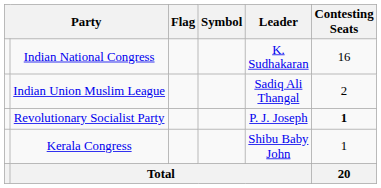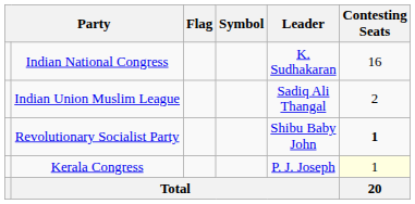 <table class="wikitable" style="text-align:center">
 <tr>
 <th colspan="2" style="width: 40px;">Party</th>
 <th style="width: 20px;">Flag</th>
 <th style="width: 20px;">Symbol</th>
 <th style="width: 20px;">Leader</th>
 <th style="width: 10px;">Contesting Seats</th>
 </tr>
 <tr>
 <td></td>
 <td><a href='#'>Indian National Congress</a></td>
 <td></td>
 <td></td>
 <td><a href='#'>K. Sudhakaran</a></td>
 <td>16</td>
 </tr>
 <tr>
 <td></td>
 <td><a href='#'>Indian Union Muslim League</a></td>
 <td></td>
 <td></td>
 <td><a href='#'>Sadiq Ali Thangal</a></td>
 <td>2</td>
 </tr>
 <tr>
 <td></td>
 <td><a href='#'>Revolutionary Socialist Party</a></td>
 <td></td>
 <td></td>
-<td><a href='#'>P. J. Joseph</a></td>
+<td><a href='#'>Shibu Baby John</a></td>
 <td><strong>1</strong></td>
 </tr>
 <tr>
 <td></td>
 <td><a href='#'>Kerala Congress</a></td>
 <td></td>
 <td></td>
-<td><a href='#'>Shibu Baby John</a></td>
-<td>1</td>
+<td><a href='#'>P. J. Joseph</a></td>
+<td style="background: lightyellow;">1</td>
 </tr>
 <tr>
 <th></th>
 <th Colspan=4>Total</th>
 <th>20</th>
 </tr>
 </table>
